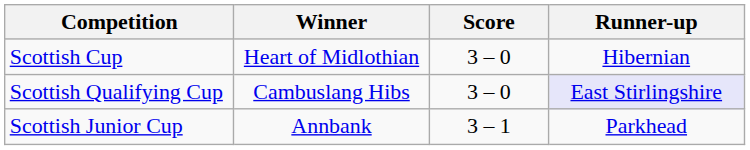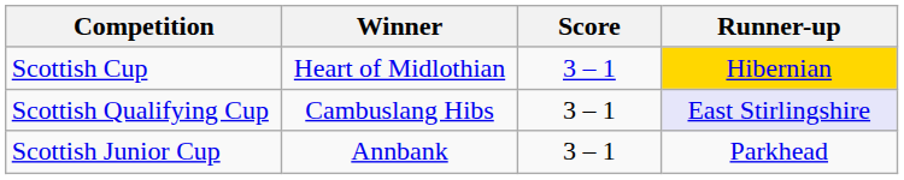 <table class="wikitable" style="text-align: center;">
 <tr>
 <th width=160>Competition</th>
 <th width=135>Winner</th>
 <th width=80>Score</th>
 <th width=135>Runner-up</th>
 </tr>
 <tr>
 <td align=left><a href='#'>Scottish Cup</a></td>
 <td><a href='#'>Heart of Midlothian</a></td>
-<td>3 – 0</td>
-<td><a href='#'>Hibernian</a></td>
+<td><a href='#'>3 – 1</a></td>
+<td style="background: gold;"><a href='#'>Hibernian</a></td>
 </tr>
 <tr>
 <td align=left><a href='#'>Scottish Qualifying Cup</a></td>
 <td><a href='#'>Cambuslang Hibs</a></td>
-<td>3 – 0</td>
+<td>3 – 1</td>
 <td style="background: lavender;"><a href='#'>East Stirlingshire</a></td>
 </tr>
 <tr>
 <td align=left><a href='#'>Scottish Junior Cup</a></td>
 <td><a href='#'>Annbank</a></td>
 <td>3 – 1</td>
 <td><a href='#'>Parkhead</a></td>
 </tr>
 </table>
